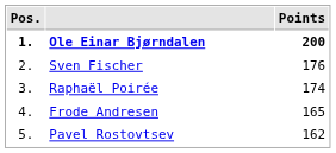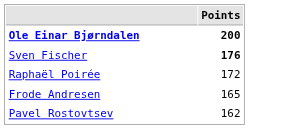 <table cellspacing="1" cellpadding="3" style="border:1px solid #AAAAAA;font-size:90%">
 <tr bgcolor="#E4E4E4">
-<th style="border-bottom:1px solid #AAAAAA" width=10>Pos.</th>
 <th style="border-bottom:1px solid #AAAAAA" width=200></th>
 <th style="border-bottom:1px solid #AAAAAA" width=20>Points</th>
 </tr>
 <tr>
-<td align="center"><strong>1.</strong></td>
 <td> <strong><a href='#'>Ole Einar Bjørndalen</a></strong></td>
 <td align="right"><strong>200</strong></td>
 </tr>
 <tr>
-<td align="center">2.</td>
 <td> <a href='#'>Sven Fischer</a></td>
-<td align="right">176</td>
+<td align="right"><strong>176</strong></td>
 </tr>
 <tr>
-<td align="center">3.</td>
 <td> <a href='#'>Raphaël Poirée</a></td>
-<td align="right">174</td>
+<td align="right">172</td>
 </tr>
 <tr>
-<td align="center">4.</td>
 <td> <a href='#'>Frode Andresen</a></td>
 <td align="right">165</td>
 </tr>
 <tr>
-<td align="center">5.</td>
 <td> <a href='#'>Pavel Rostovtsev</a></td>
 <td align="right">162</td>
 </tr>
 </table>
